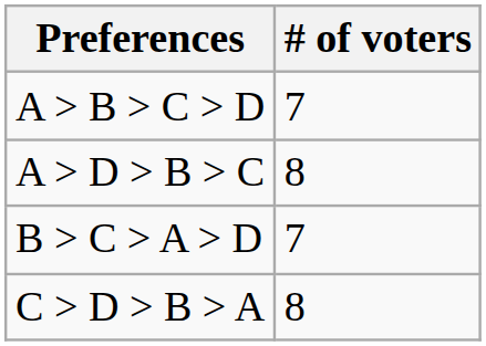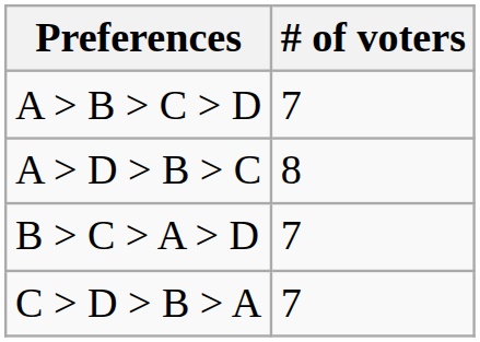 <table class="wikitable">
 <tr>
 <th>Preferences</th>
 <th># of voters</th>
 </tr>
 <tr>
 <td>A > B > C > D</td>
 <td>7</td>
 </tr>
 <tr>
 <td>A > D > B > C</td>
 <td>8</td>
 </tr>
 <tr>
 <td>B > C > A > D</td>
 <td>7</td>
 </tr>
 <tr>
 <td>C > D > B > A</td>
-<td>8</td>
+<td>7</td>
 </tr>
 </table>
